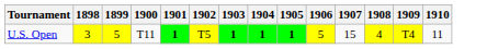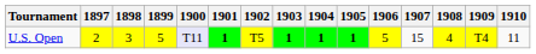 <table class="wikitable" style="font-size:95%;text-align:center;">
 <tr>
 <th>Tournament</th>
+<th>1897</th>
 <th>1898</th>
 <th>1899</th>
 <th>1900</th>
 <th>1901</th>
 <th>1902</th>
 <th>1903</th>
 <th>1904</th>
 <th>1905</th>
 <th>1906</th>
 <th>1907</th>
 <th>1908</th>
 <th>1909</th>
 <th>1910</th>
 </tr>
 <tr>
 <td align="left"><a href='#'>U.S. Open</a></td>
+<td style="background:yellow;">2</td>
 <td style="background:yellow;">3</td>
 <td style="background:yellow;">5</td>
-<td>T11</td>
+<td style="background: lavender;">T11</td>
 <td style="background:lime;"><strong>1</strong></td>
 <td style="background:yellow;">T5</td>
 <td style="background:lime;"><strong>1</strong></td>
 <td style="background:lime;"><strong>1</strong></td>
 <td style="background:lime;"><strong>1</strong></td>
 <td style="background:yellow;">5</td>
 <td>15</td>
 <td style="background:yellow;">4</td>
 <td style="background:yellow;">T4</td>
 <td>11</td>
 </tr>
 </table>
